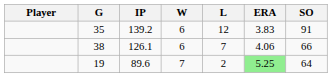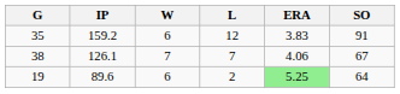 <table class="wikitable sortable">
 <tr>
-<th bgcolor="#DDDDFF" width="16%">Player</th>
 <th bgcolor="#DDDDFF" width="9%">G</th>
 <th bgcolor="#DDDDFF" width="9%">IP</th>
 <th bgcolor="#DDDDFF" width="9%">W</th>
 <th bgcolor="#DDDDFF" width="9%">L</th>
 <th bgcolor="#DDDDFF" width="9%">ERA</th>
 <th bgcolor="#DDDDFF" width="9%">SO</th>
 </tr>
 <tr align="center">
-<td></td>
 <td>35</td>
-<td>139.2</td>
+<td>159.2</td>
 <td>6</td>
 <td>12</td>
 <td>3.83</td>
 <td>91</td>
 </tr>
 <tr align="center">
-<td></td>
 <td>38</td>
 <td>126.1</td>
-<td>6</td>
+<td>7</td>
 <td>7</td>
 <td>4.06</td>
-<td>66</td>
+<td>67</td>
 </tr>
 <tr align="center">
-<td></td>
 <td>19</td>
 <td>89.6</td>
-<td>7</td>
+<td>6</td>
 <td>2</td>
 <td style="background: lightgreen;">5.25</td>
 <td>64</td>
 </tr>
 </table>
